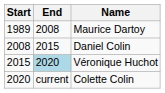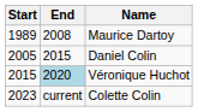 <table class="wikitable">
 <tr>
 <th>Start</th>
 <th>End</th>
 <th>Name</th>
 </tr>
 <tr>
 <td>1989</td>
 <td>2008</td>
 <td>Maurice Dartoy</td>
 </tr>
 <tr>
-<td>2008</td>
+<td>2005</td>
 <td>2015</td>
 <td>Daniel Colin</td>
 </tr>
 <tr>
 <td>2015</td>
 <td style="background: lightblue;">2020</td>
 <td>Véronique Huchot</td>
 </tr>
 <tr>
-<td>2020</td>
+<td>2023</td>
 <td>current</td>
 <td>Colette Colin</td>
 </tr>
 </table>
